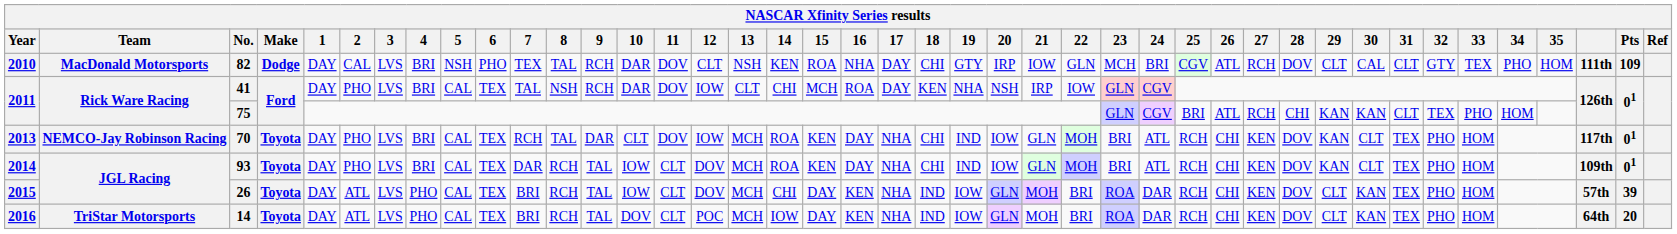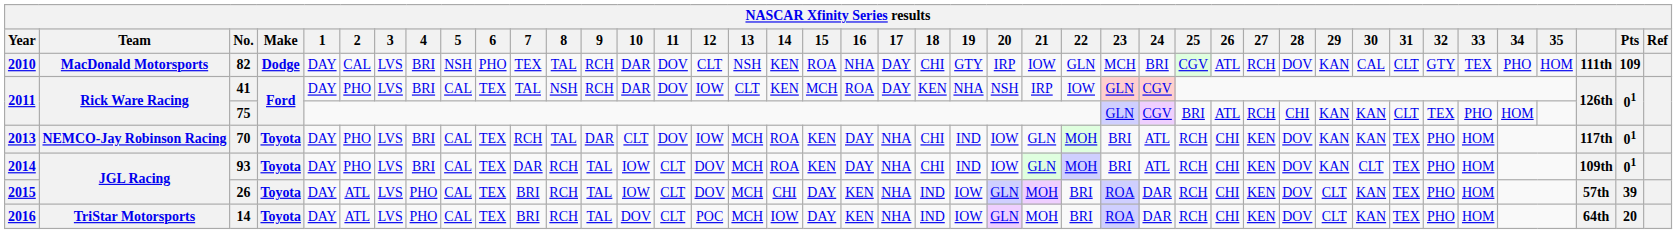 <table class="wikitable" style="text-align:center; font-size:75%">
 <tr>
 <th colspan=42><a href='#'>NASCAR Xfinity Series</a> results</th>
 </tr>
 <tr>
 <th>Year</th>
 <th>Team</th>
 <th>No.</th>
 <th>Make</th>
 <th>1</th>
 <th>2</th>
 <th>3</th>
 <th>4</th>
 <th>5</th>
 <th>6</th>
 <th>7</th>
 <th>8</th>
 <th>9</th>
 <th>10</th>
 <th>11</th>
 <th>12</th>
 <th>13</th>
 <th>14</th>
 <th>15</th>
 <th>16</th>
 <th>17</th>
 <th>18</th>
 <th>19</th>
 <th>20</th>
 <th>21</th>
 <th>22</th>
 <th>23</th>
 <th>24</th>
 <th>25</th>
 <th>26</th>
 <th>27</th>
 <th>28</th>
 <th>29</th>
 <th>30</th>
 <th>31</th>
 <th>32</th>
 <th>33</th>
 <th>34</th>
 <th>35</th>
 <th></th>
 <th>Pts</th>
 <th>Ref</th>
 </tr>
 <tr>
 <th><a href='#'>2010</a></th>
 <th><a href='#'>MacDonald Motorsports</a></th>
 <th>82</th>
 <th><a href='#'>Dodge</a></th>
 <td><a href='#'>DAY</a></td>
 <td><a href='#'>CAL</a></td>
 <td><a href='#'>LVS</a></td>
 <td><a href='#'>BRI</a></td>
 <td><a href='#'>NSH</a></td>
 <td><a href='#'>PHO</a></td>
 <td><a href='#'>TEX</a></td>
 <td><a href='#'>TAL</a></td>
 <td><a href='#'>RCH</a></td>
 <td><a href='#'>DAR</a></td>
 <td><a href='#'>DOV</a></td>
 <td><a href='#'>CLT</a></td>
 <td><a href='#'>NSH</a></td>
 <td><a href='#'>KEN</a></td>
 <td><a href='#'>ROA</a></td>
 <td><a href='#'>NHA</a></td>
 <td><a href='#'>DAY</a></td>
 <td><a href='#'>CHI</a></td>
 <td><a href='#'>GTY</a></td>
 <td><a href='#'>IRP</a></td>
 <td><a href='#'>IOW</a></td>
 <td><a href='#'>GLN</a></td>
 <td><a href='#'>MCH</a></td>
 <td><a href='#'>BRI</a></td>
 <td style="background:#DFFFDF;"><a href='#'>CGV</a><br></td>
 <td><a href='#'>ATL</a></td>
 <td><a href='#'>RCH</a></td>
 <td><a href='#'>DOV</a></td>
-<td><a href='#'>CLT</a></td>
+<td><a href='#'>KAN</a></td>
 <td><a href='#'>CAL</a></td>
 <td><a href='#'>CLT</a></td>
 <td><a href='#'>GTY</a></td>
 <td><a href='#'>TEX</a></td>
 <td><a href='#'>PHO</a></td>
 <td><a href='#'>HOM</a></td>
 <th>111th</th>
 <th>109</th>
 <th></th>
 </tr>
 <tr>
 <th rowspan=2><a href='#'>2011</a></th>
 <th rowspan=2><a href='#'>Rick Ware Racing</a></th>
 <th>41</th>
 <th rowspan=2><a href='#'>Ford</a></th>
 <td><a href='#'>DAY</a></td>
 <td><a href='#'>PHO</a></td>
 <td><a href='#'>LVS</a></td>
 <td><a href='#'>BRI</a></td>
 <td><a href='#'>CAL</a></td>
 <td><a href='#'>TEX</a></td>
 <td><a href='#'>TAL</a></td>
 <td><a href='#'>NSH</a></td>
 <td><a href='#'>RCH</a></td>
 <td><a href='#'>DAR</a></td>
 <td><a href='#'>DOV</a></td>
 <td><a href='#'>IOW</a></td>
 <td><a href='#'>CLT</a></td>
-<td><a href='#'>CHI</a></td>
+<td><a href='#'>KEN</a></td>
 <td><a href='#'>MCH</a></td>
 <td><a href='#'>ROA</a></td>
 <td><a href='#'>DAY</a></td>
 <td><a href='#'>KEN</a></td>
 <td><a href='#'>NHA</a></td>
 <td><a href='#'>NSH</a></td>
 <td><a href='#'>IRP</a></td>
 <td><a href='#'>IOW</a></td>
 <td style="background:#FFCFCF;"><a href='#'>GLN</a><br></td>
 <td style="background:#FFCFCF;"><a href='#'>CGV</a><br></td>
 <td colspan=11></td>
 <th rowspan=2>126th</th>
 <th rowspan=2>0<sup>1</sup></th>
 <th rowspan=2></th>
 </tr>
 <tr>
 <th>75</th>
 <td colspan=22></td>
 <td style="background:#CFCFFF;"><a href='#'>GLN</a><br></td>
 <td style="background:#EFCFFF;"><a href='#'>CGV</a><br></td>
 <td><a href='#'>BRI</a></td>
 <td><a href='#'>ATL</a></td>
 <td><a href='#'>RCH</a></td>
 <td><a href='#'>CHI</a></td>
 <td><a href='#'>KAN</a></td>
 <td><a href='#'>KAN</a></td>
 <td><a href='#'>CLT</a></td>
 <td><a href='#'>TEX</a></td>
 <td><a href='#'>PHO</a></td>
 <td><a href='#'>HOM</a></td>
 <td></td>
 </tr>
 <tr>
 <th><a href='#'>2013</a></th>
 <th><a href='#'>NEMCO-Jay Robinson Racing</a></th>
 <th>70</th>
 <th><a href='#'>Toyota</a></th>
 <td><a href='#'>DAY</a></td>
 <td><a href='#'>PHO</a></td>
 <td><a href='#'>LVS</a></td>
 <td><a href='#'>BRI</a></td>
 <td><a href='#'>CAL</a></td>
 <td><a href='#'>TEX</a></td>
 <td><a href='#'>RCH</a></td>
 <td><a href='#'>TAL</a></td>
 <td><a href='#'>DAR</a></td>
 <td><a href='#'>CLT</a></td>
 <td><a href='#'>DOV</a></td>
 <td><a href='#'>IOW</a></td>
 <td><a href='#'>MCH</a></td>
 <td><a href='#'>ROA</a></td>
 <td><a href='#'>KEN</a></td>
 <td><a href='#'>DAY</a></td>
 <td><a href='#'>NHA</a></td>
 <td><a href='#'>CHI</a></td>
 <td><a href='#'>IND</a></td>
 <td><a href='#'>IOW</a></td>
 <td><a href='#'>GLN</a></td>
 <td style="background:#DFFFDF;"><a href='#'>MOH</a><br></td>
 <td><a href='#'>BRI</a></td>
 <td><a href='#'>ATL</a></td>
 <td><a href='#'>RCH</a></td>
 <td><a href='#'>CHI</a></td>
 <td><a href='#'>KEN</a></td>
 <td><a href='#'>DOV</a></td>
 <td><a href='#'>KAN</a></td>
-<td><a href='#'>CLT</a></td>
+<td><a href='#'>KAN</a></td>
 <td><a href='#'>TEX</a></td>
 <td><a href='#'>PHO</a></td>
 <td><a href='#'>HOM</a></td>
 <td colspan=2></td>
 <th>117th</th>
 <th>0<sup>1</sup></th>
 <th></th>
 </tr>
 <tr>
 <th><a href='#'>2014</a></th>
 <th rowspan=2><a href='#'>JGL Racing</a></th>
 <th>93</th>
 <th><a href='#'>Toyota</a></th>
 <td><a href='#'>DAY</a></td>
 <td><a href='#'>PHO</a></td>
 <td><a href='#'>LVS</a></td>
 <td><a href='#'>BRI</a></td>
 <td><a href='#'>CAL</a></td>
 <td><a href='#'>TEX</a></td>
 <td><a href='#'>DAR</a></td>
 <td><a href='#'>RCH</a></td>
 <td><a href='#'>TAL</a></td>
 <td><a href='#'>IOW</a></td>
 <td><a href='#'>CLT</a></td>
 <td><a href='#'>DOV</a></td>
 <td><a href='#'>MCH</a></td>
 <td><a href='#'>ROA</a></td>
 <td><a href='#'>KEN</a></td>
 <td><a href='#'>DAY</a></td>
 <td><a href='#'>NHA</a></td>
 <td><a href='#'>CHI</a></td>
 <td><a href='#'>IND</a></td>
 <td><a href='#'>IOW</a></td>
 <td style="background:#DFFFDF;"><a href='#'>GLN</a><br></td>
 <td style="background:#CFCFFF;"><a href='#'>MOH</a><br></td>
 <td><a href='#'>BRI</a></td>
 <td><a href='#'>ATL</a></td>
 <td><a href='#'>RCH</a></td>
 <td><a href='#'>CHI</a></td>
 <td><a href='#'>KEN</a></td>
 <td><a href='#'>DOV</a></td>
 <td><a href='#'>KAN</a></td>
 <td><a href='#'>CLT</a></td>
 <td><a href='#'>TEX</a></td>
 <td><a href='#'>PHO</a></td>
 <td><a href='#'>HOM</a></td>
 <td colspan=2></td>
 <th>109th</th>
 <th>0<sup>1</sup></th>
 <th></th>
 </tr>
 <tr>
 <th><a href='#'>2015</a></th>
 <th>26</th>
 <th><a href='#'>Toyota</a></th>
 <td><a href='#'>DAY</a></td>
 <td><a href='#'>ATL</a></td>
 <td><a href='#'>LVS</a></td>
 <td><a href='#'>PHO</a></td>
 <td><a href='#'>CAL</a></td>
 <td><a href='#'>TEX</a></td>
 <td><a href='#'>BRI</a></td>
 <td><a href='#'>RCH</a></td>
 <td><a href='#'>TAL</a></td>
 <td><a href='#'>IOW</a></td>
 <td><a href='#'>CLT</a></td>
 <td><a href='#'>DOV</a></td>
 <td><a href='#'>MCH</a></td>
 <td><a href='#'>CHI</a></td>
 <td><a href='#'>DAY</a></td>
 <td><a href='#'>KEN</a></td>
 <td><a href='#'>NHA</a></td>
 <td><a href='#'>IND</a></td>
 <td><a href='#'>IOW</a></td>
 <td style="background:#CFCFFF;"><a href='#'>GLN</a><br></td>
 <td style="background:#EFCFFF;"><a href='#'>MOH</a><br></td>
 <td><a href='#'>BRI</a></td>
 <td style="background:#CFCFFF;"><a href='#'>ROA</a><br></td>
 <td><a href='#'>DAR</a></td>
 <td><a href='#'>RCH</a></td>
 <td><a href='#'>CHI</a></td>
 <td><a href='#'>KEN</a></td>
 <td><a href='#'>DOV</a></td>
 <td><a href='#'>CLT</a></td>
 <td><a href='#'>KAN</a></td>
 <td><a href='#'>TEX</a></td>
 <td><a href='#'>PHO</a></td>
 <td><a href='#'>HOM</a></td>
 <td colspan=2></td>
 <th>57th</th>
 <th>39</th>
 <th></th>
 </tr>
 <tr>
 <th><a href='#'>2016</a></th>
 <th><a href='#'>TriStar Motorsports</a></th>
 <th>14</th>
 <th><a href='#'>Toyota</a></th>
 <td><a href='#'>DAY</a></td>
 <td><a href='#'>ATL</a></td>
 <td><a href='#'>LVS</a></td>
 <td><a href='#'>PHO</a></td>
 <td><a href='#'>CAL</a></td>
 <td><a href='#'>TEX</a></td>
 <td><a href='#'>BRI</a></td>
 <td><a href='#'>RCH</a></td>
 <td><a href='#'>TAL</a></td>
 <td><a href='#'>DOV</a></td>
 <td><a href='#'>CLT</a></td>
 <td><a href='#'>POC</a></td>
 <td><a href='#'>MCH</a></td>
 <td><a href='#'>IOW</a></td>
 <td><a href='#'>DAY</a></td>
 <td><a href='#'>KEN</a></td>
 <td><a href='#'>NHA</a></td>
 <td><a href='#'>IND</a></td>
 <td><a href='#'>IOW</a></td>
 <td style="background:#EFCFFF;"><a href='#'>GLN</a><br></td>
 <td><a href='#'>MOH</a></td>
 <td><a href='#'>BRI</a></td>
 <td style="background:#CFCFFF;"><a href='#'>ROA</a><br></td>
 <td><a href='#'>DAR</a></td>
 <td><a href='#'>RCH</a></td>
 <td><a href='#'>CHI</a></td>
 <td><a href='#'>KEN</a></td>
 <td><a href='#'>DOV</a></td>
 <td><a href='#'>CLT</a></td>
 <td><a href='#'>KAN</a></td>
 <td><a href='#'>TEX</a></td>
 <td><a href='#'>PHO</a></td>
 <td><a href='#'>HOM</a></td>
 <td colspan=2></td>
 <th>64th</th>
 <th>20</th>
 <th></th>
 </tr>
 </table>
